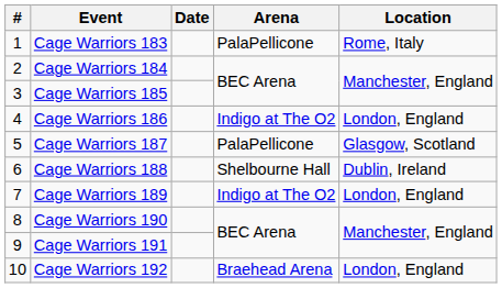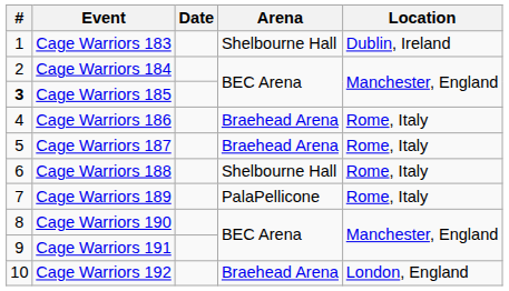 <table class="sortable wikitable succession-box" style="margin:1.0em auto; font-size:90%;">
 <tr>
 <th scope="col">#</th>
 <th scope="col">Event</th>
 <th scope="col">Date</th>
 <th scope="col">Arena</th>
 <th scope="col">Location</th>
 </tr>
 <tr>
 <td align=center>1</td>
 <td><a href='#'>Cage Warriors 183</a></td>
 <td></td>
-<td>PalaPellicone</td>
-<td><a href='#'>Rome</a>, Italy</td>
+<td>Shelbourne Hall</td>
+<td><a href='#'>Dublin</a>, Ireland</td>
 </tr>
 <tr>
 <td align=center>2</td>
 <td><a href='#'>Cage Warriors 184</a></td>
 <td></td>
 <td rowspan=2>BEC Arena</td>
 <td rowspan=2><a href='#'>Manchester</a>, England</td>
 </tr>
 <tr>
-<td align=center>3</td>
+<td align=center><strong>3</strong></td>
 <td><a href='#'>Cage Warriors 185</a></td>
 <td></td>
 </tr>
 <tr>
 <td align=center>4</td>
 <td><a href='#'>Cage Warriors 186</a></td>
 <td></td>
-<td><a href='#'>Indigo at The O2</a></td>
-<td><a href='#'>London</a>, England</td>
+<td><a href='#'>Braehead Arena</a></td>
+<td><a href='#'>Rome</a>, Italy</td>
 </tr>
 <tr>
 <td align=center>5</td>
 <td><a href='#'>Cage Warriors 187</a></td>
 <td></td>
-<td>PalaPellicone</td>
-<td><a href='#'>Glasgow</a>, Scotland</td>
+<td><a href='#'>Braehead Arena</a></td>
+<td><a href='#'>Rome</a>, Italy</td>
 </tr>
 <tr>
 <td align=center>6</td>
 <td><a href='#'>Cage Warriors 188</a></td>
 <td></td>
 <td>Shelbourne Hall</td>
-<td><a href='#'>Dublin</a>, Ireland</td>
+<td><a href='#'>Rome</a>, Italy</td>
 </tr>
 <tr>
 <td align=center>7</td>
 <td><a href='#'>Cage Warriors 189</a></td>
 <td></td>
-<td><a href='#'>Indigo at The O2</a></td>
-<td><a href='#'>London</a>, England</td>
+<td>PalaPellicone</td>
+<td><a href='#'>Rome</a>, Italy</td>
 </tr>
 <tr>
 <td align=center>8</td>
 <td><a href='#'>Cage Warriors 190</a></td>
 <td></td>
 <td rowspan=2>BEC Arena</td>
 <td rowspan=2><a href='#'>Manchester</a>, England</td>
 </tr>
 <tr>
 <td align=center>9</td>
 <td><a href='#'>Cage Warriors 191</a></td>
 <td></td>
 </tr>
 <tr>
 <td align=center>10</td>
 <td><a href='#'>Cage Warriors 192</a></td>
 <td></td>
 <td><a href='#'>Braehead Arena</a></td>
 <td><a href='#'>London</a>, England</td>
 </tr>
 </table>
